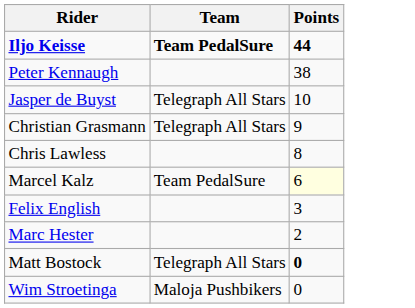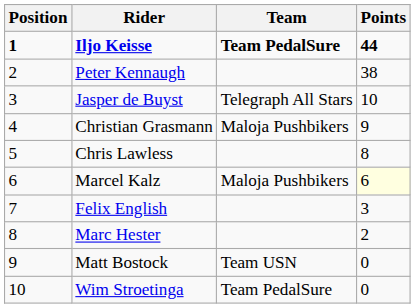 <table class="wikitable">
 <tr>
+<th>Position</th>
 <th>Rider</th>
 <th>Team</th>
 <th>Points</th>
 </tr>
 <tr>
+<td><strong>1</strong></td>
 <td><strong><a href='#'>Iljo Keisse</a></strong></td>
 <td><strong>Team PedalSure</strong></td>
 <td><strong>44</strong></td>
 </tr>
 <tr>
+<td>2</td>
 <td><a href='#'>Peter Kennaugh</a></td>
 <td></td>
 <td>38</td>
 </tr>
 <tr>
+<td>3</td>
 <td><a href='#'>Jasper de Buyst</a></td>
 <td>Telegraph All Stars</td>
 <td>10</td>
 </tr>
 <tr>
+<td>4</td>
 <td>Christian Grasmann</td>
-<td>Telegraph All Stars</td>
+<td>Maloja Pushbikers</td>
 <td>9</td>
 </tr>
 <tr>
+<td>5</td>
 <td>Chris Lawless</td>
 <td></td>
 <td>8</td>
 </tr>
 <tr>
+<td>6</td>
 <td>Marcel Kalz</td>
-<td>Team PedalSure</td>
+<td>Maloja Pushbikers</td>
 <td style="background: lightyellow;">6</td>
 </tr>
 <tr>
+<td>7</td>
 <td><a href='#'>Felix English</a></td>
 <td></td>
 <td>3</td>
 </tr>
 <tr>
+<td>8</td>
 <td><a href='#'>Marc Hester</a></td>
 <td></td>
 <td>2</td>
 </tr>
 <tr>
+<td>9</td>
 <td>Matt Bostock</td>
-<td>Telegraph All Stars</td>
-<td><strong>0</strong></td>
+<td>Team USN</td>
+<td>0</td>
 </tr>
 <tr>
+<td>10</td>
 <td><a href='#'>Wim Stroetinga</a></td>
-<td>Maloja Pushbikers</td>
+<td>Team PedalSure</td>
 <td>0</td>
 </tr>
 </table>
